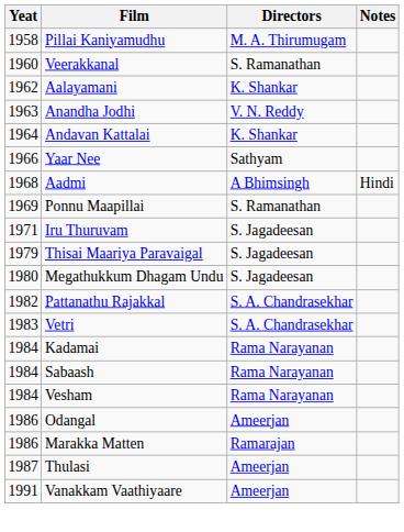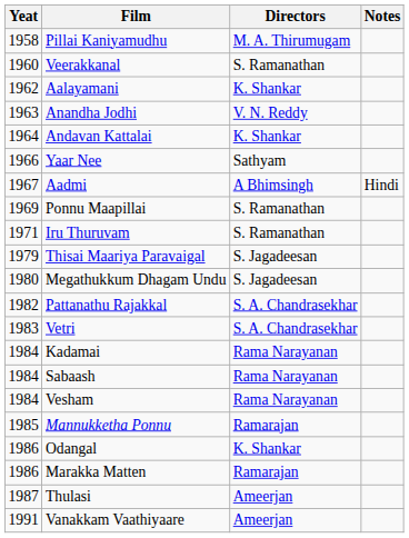 <table class="wikitable">
 <tr>
 <th>Yeat</th>
 <th>Film</th>
 <th>Directors</th>
 <th>Notes</th>
 </tr>
 <tr>
 <td>1958</td>
 <td><a href='#'>Pillai Kaniyamudhu</a></td>
 <td><a href='#'>M. A. Thirumugam</a></td>
 <td></td>
 </tr>
 <tr>
 <td>1960</td>
 <td><a href='#'>Veerakkanal</a></td>
 <td>S. Ramanathan</td>
 <td></td>
 </tr>
 <tr>
 <td>1962</td>
 <td><a href='#'>Aalayamani</a></td>
 <td><a href='#'>K. Shankar</a></td>
 <td></td>
 </tr>
 <tr>
 <td>1963</td>
 <td><a href='#'>Anandha Jodhi</a></td>
 <td><a href='#'>V. N. Reddy</a></td>
 <td></td>
 </tr>
 <tr>
 <td>1964</td>
 <td><a href='#'>Andavan Kattalai</a></td>
 <td><a href='#'>K. Shankar</a></td>
 <td></td>
 </tr>
 <tr>
 <td>1966</td>
 <td><a href='#'>Yaar Nee</a></td>
 <td>Sathyam</td>
 <td></td>
 </tr>
 <tr>
-<td>1968</td>
+<td>1967</td>
 <td><a href='#'>Aadmi</a></td>
 <td><a href='#'>A Bhimsingh</a></td>
 <td>Hindi</td>
 </tr>
 <tr>
 <td>1969</td>
 <td>Ponnu Maapillai</td>
 <td>S. Ramanathan</td>
 <td></td>
 </tr>
 <tr>
 <td>1971</td>
 <td><a href='#'>Iru Thuruvam</a></td>
-<td>S. Jagadeesan</td>
+<td>S. Ramanathan</td>
 <td></td>
 </tr>
 <tr>
 <td>1979</td>
 <td><a href='#'>Thisai Maariya Paravaigal</a></td>
 <td>S. Jagadeesan</td>
 <td></td>
 </tr>
 <tr>
 <td>1980</td>
 <td>Megathukkum Dhagam Undu</td>
 <td>S. Jagadeesan</td>
 <td></td>
 </tr>
 <tr>
 <td>1982</td>
 <td><a href='#'>Pattanathu Rajakkal</a></td>
 <td><a href='#'>S. A. Chandrasekhar</a></td>
 <td></td>
 </tr>
 <tr>
 <td>1983</td>
 <td><a href='#'>Vetri</a></td>
 <td><a href='#'>S. A. Chandrasekhar</a></td>
 <td></td>
 </tr>
 <tr>
 <td>1984</td>
 <td>Kadamai</td>
 <td><a href='#'>Rama Narayanan</a></td>
 <td></td>
 </tr>
 <tr>
 <td>1984</td>
 <td>Sabaash</td>
 <td><a href='#'>Rama Narayanan</a></td>
 <td></td>
 </tr>
 <tr>
 <td>1984</td>
 <td>Vesham</td>
 <td><a href='#'>Rama Narayanan</a></td>
 <td></td>
 </tr>
 <tr>
+<td>1985</td>
+<td><em><a href='#'>Mannukketha Ponnu</a></em></td>
+<td><a href='#'>Ramarajan</a></td>
+<td></td>
+</tr>
+<tr>
 <td>1986</td>
 <td>Odangal</td>
-<td><a href='#'>Ameerjan</a></td>
+<td><a href='#'>K. Shankar</a></td>
 <td></td>
 </tr>
 <tr>
 <td>1986</td>
 <td>Marakka Matten</td>
 <td><a href='#'>Ramarajan</a></td>
 <td></td>
 </tr>
 <tr>
 <td>1987</td>
 <td>Thulasi</td>
 <td><a href='#'>Ameerjan</a></td>
 <td></td>
 </tr>
 <tr>
 <td>1991</td>
 <td>Vanakkam Vaathiyaare</td>
 <td><a href='#'>Ameerjan</a></td>
 <td></td>
 </tr>
 </table>
